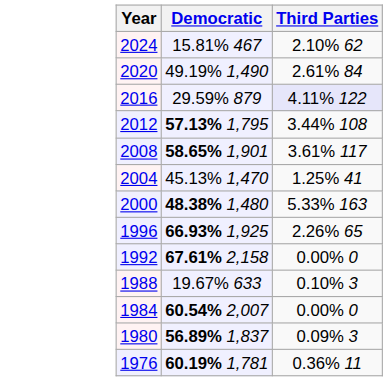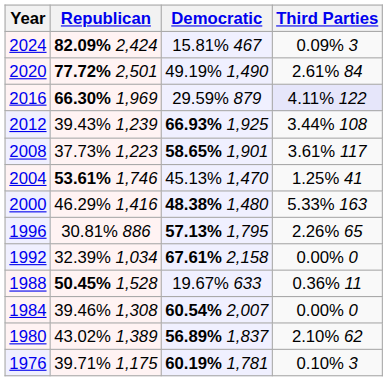 <table class="wikitable" style="float:right; font-size:95%;">
 <tr bgcolor=lightgrey>
 <th>Year</th>
+<th><a href='#'>Republican</a></th>
 <th><a href='#'>Democratic</a></th>
 <th><a href='#'>Third Parties</a></th>
 </tr>
 <tr>
 <td align="center" bgcolor="#fff3f3"><a href='#'>2024</a></td>
+<td align="center" bgcolor="#fff3f3"><strong>82.09%</strong> <em>2,424</em></td>
 <td align="center" bgcolor="#f0f0ff">15.81% <em>467</em></td>
-<td align="center">2.10% <em>62</em></td>
+<td align="center">0.09% <em>3</em></td>
 </tr>
 <tr>
 <td align="center" bgcolor="#fff3f3"><a href='#'>2020</a></td>
+<td align="center" bgcolor="#fff3f3"><strong>77.72%</strong> <em>2,501</em></td>
 <td align="center" bgcolor="#f0f0ff">49.19% <em>1,490</em></td>
 <td align="center">2.61% <em>84</em></td>
 </tr>
 <tr>
 <td align="center" bgcolor="#fff3f3"><a href='#'>2016</a></td>
+<td align="center" bgcolor="#fff3f3"><strong>66.30%</strong> <em>1,969</em></td>
 <td align="center" bgcolor="#f0f0ff">29.59% <em>879</em></td>
 <td align="center" style="background: lavender;">4.11% <em>122</em></td>
 </tr>
 <tr>
 <td align="center" bgcolor="#f0f0ff"><a href='#'>2012</a></td>
-<td align="center" bgcolor="#f0f0ff"><strong>57.13%</strong> <em>1,795</em></td>
+<td align="center" bgcolor="#fff3f3">39.43% <em>1,239</em></td>
+<td align="center" bgcolor="#f0f0ff"><strong>66.93%</strong> <em>1,925</em></td>
 <td align="center">3.44% <em>108</em></td>
 </tr>
 <tr>
 <td align="center" bgcolor="#f0f0ff"><a href='#'>2008</a></td>
+<td align="center" bgcolor="#fff3f3">37.73% <em>1,223</em></td>
 <td align="center" bgcolor="#f0f0ff"><strong>58.65%</strong> <em>1,901</em></td>
 <td align="center">3.61% <em>117</em></td>
 </tr>
 <tr>
 <td align="center" bgcolor="#fff3f3"><a href='#'>2004</a></td>
+<td align="center" bgcolor="#fff3f3"><strong>53.61%</strong> <em>1,746</em></td>
 <td align="center" bgcolor="#f0f0ff">45.13% <em>1,470</em></td>
 <td align="center">1.25% <em>41</em></td>
 </tr>
 <tr>
 <td align="center" bgcolor="#f0f0ff"><a href='#'>2000</a></td>
+<td align="center" bgcolor="#fff3f3">46.29% <em>1,416</em></td>
 <td align="center" bgcolor="#f0f0ff"><strong>48.38%</strong> <em>1,480</em></td>
 <td align="center">5.33% <em>163</em></td>
 </tr>
 <tr>
 <td align="center" bgcolor="#f0f0ff"><a href='#'>1996</a></td>
-<td align="center" bgcolor="#f0f0ff"><strong>66.93%</strong> <em>1,925</em></td>
+<td align="center" bgcolor="#fff3f3">30.81% <em>886</em></td>
+<td align="center" bgcolor="#f0f0ff"><strong>57.13%</strong> <em>1,795</em></td>
 <td align="center">2.26% <em>65</em></td>
 </tr>
 <tr>
 <td align="center" bgcolor="#f0f0ff"><a href='#'>1992</a></td>
+<td align="center" bgcolor="#fff3f3">32.39% <em>1,034</em></td>
 <td align="center" bgcolor="#f0f0ff"><strong>67.61%</strong> <em>2,158</em></td>
 <td align="center">0.00% <em>0</em></td>
 </tr>
 <tr>
 <td align="center" bgcolor="#fff3f3"><a href='#'>1988</a></td>
+<td align="center" bgcolor="#fff3f3"><strong>50.45%</strong> <em>1,528</em></td>
 <td align="center" bgcolor="#f0f0ff">19.67% <em>633</em></td>
-<td align="center">0.10% <em>3</em></td>
+<td align="center">0.36% <em>11</em></td>
 </tr>
 <tr>
 <td align="center" bgcolor="#fff3f3"><a href='#'>1984</a></td>
+<td align="center" bgcolor="#fff3f3">39.46% <em>1,308</em></td>
 <td align="center" bgcolor="#f0f0ff"><strong>60.54%</strong> <em>2,007</em></td>
 <td align="center">0.00% <em>0</em></td>
 </tr>
 <tr>
 <td align="center" bgcolor="#fff3f3"><a href='#'>1980</a></td>
+<td align="center" bgcolor="#fff3f3">43.02% <em>1,389</em></td>
 <td align="center" bgcolor="#f0f0ff"><strong>56.89%</strong> <em>1,837</em></td>
-<td align="center">0.09% <em>3</em></td>
+<td align="center">2.10% <em>62</em></td>
 </tr>
 <tr>
 <td align="center" bgcolor="#f0f0ff"><a href='#'>1976</a></td>
+<td align="center" bgcolor="#fff3f3">39.71% <em>1,175</em></td>
 <td align="center" bgcolor="#f0f0ff"><strong>60.19%</strong> <em>1,781</em></td>
-<td align="center">0.36% <em>11</em></td>
+<td align="center">0.10% <em>3</em></td>
 </tr>
 </table>
